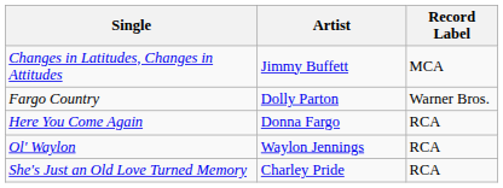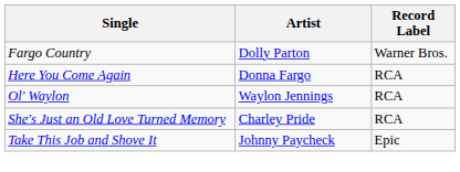 <table class="wikitable sortable">
 <tr>
 <th width="260">Single</th>
 <th width="150">Artist</th>
 <th width="90">Record Label</th>
-</tr>
-<tr>
-<td><em><a href='#'>Changes in Latitudes, Changes in Attitudes</a></em></td>
-<td><a href='#'>Jimmy Buffett</a></td>
-<td>MCA</td>
 </tr>
 <tr>
 <td><em>Fargo Country</em></td>
 <td><a href='#'>Dolly Parton</a></td>
 <td>Warner Bros.</td>
 </tr>
 <tr>
 <td><em><a href='#'>Here You Come Again</a></em></td>
 <td><a href='#'>Donna Fargo</a></td>
 <td>RCA</td>
 </tr>
 <tr>
 <td><em><a href='#'>Ol' Waylon</a></em></td>
 <td><a href='#'>Waylon Jennings</a></td>
 <td>RCA</td>
 </tr>
 <tr>
 <td><em><a href='#'>She's Just an Old Love Turned Memory</a></em></td>
 <td><a href='#'>Charley Pride</a></td>
 <td>RCA</td>
 </tr>
+<tr>
+<td><em><a href='#'>Take This Job and Shove It</a></em></td>
+<td><a href='#'>Johnny Paycheck</a></td>
+<td>Epic</td>
+</tr>
 </table>
